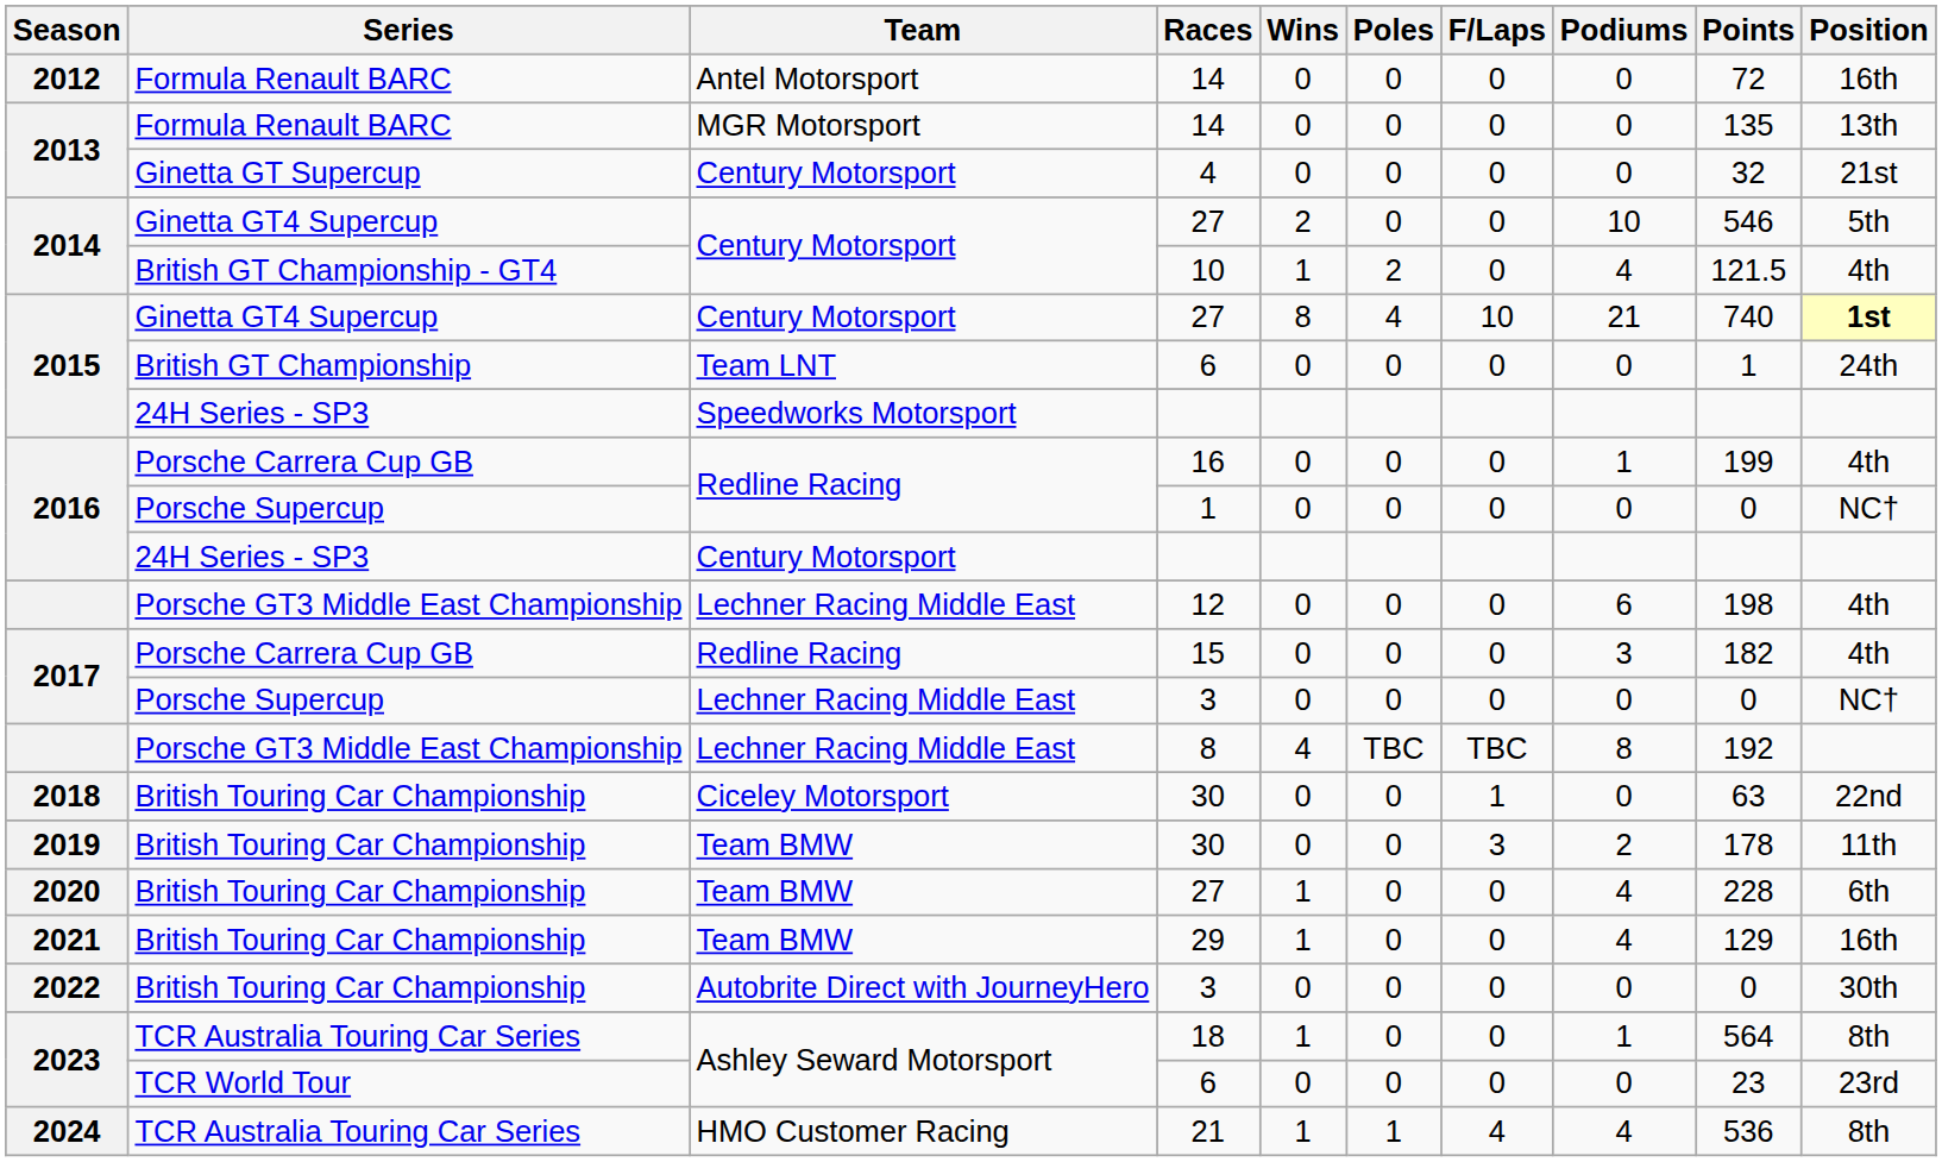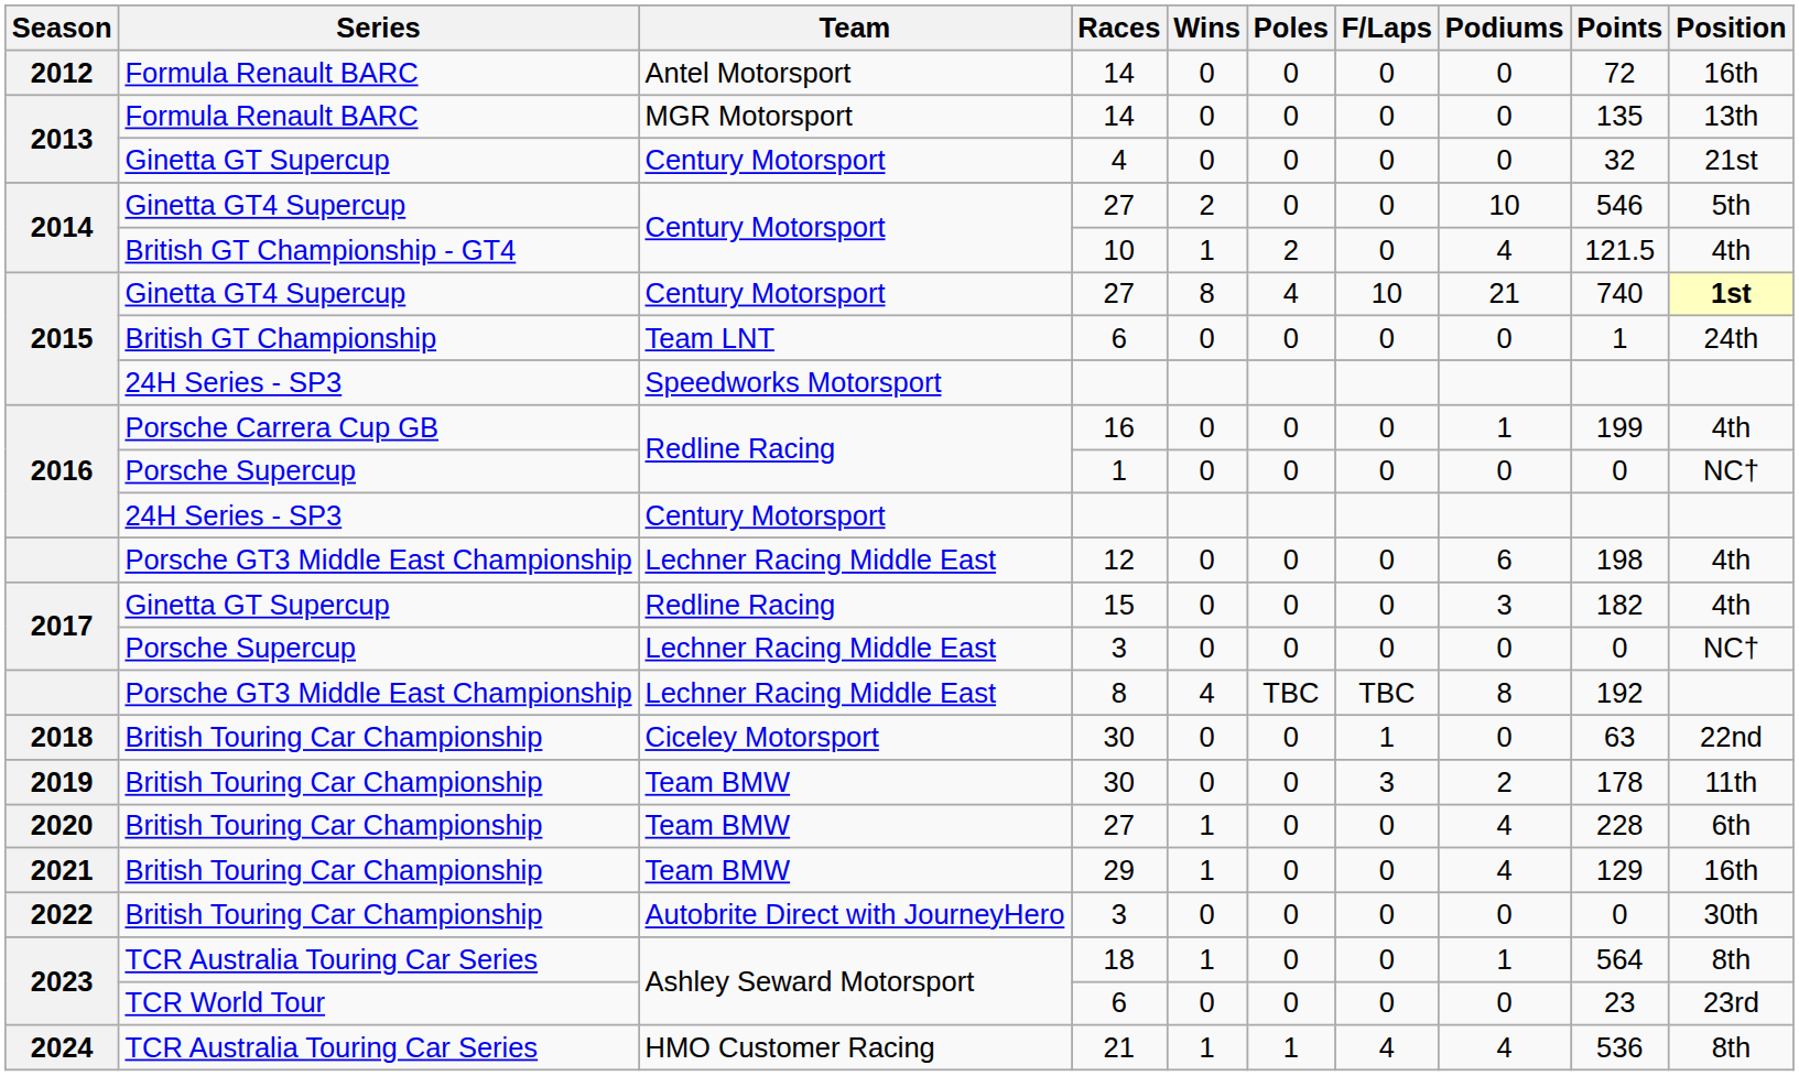 <table class="wikitable" style="font-size: 90%; text-align:center">
 <tr>
 <th>Season</th>
 <th>Series</th>
 <th>Team</th>
 <th>Races</th>
 <th>Wins</th>
 <th>Poles</th>
 <th>F/Laps</th>
 <th>Podiums</th>
 <th>Points</th>
 <th>Position</th>
 </tr>
 <tr>
 <th>2012</th>
 <td align=left><a href='#'>Formula Renault BARC</a></td>
 <td align=left>Antel Motorsport</td>
 <td>14</td>
 <td>0</td>
 <td>0</td>
 <td>0</td>
 <td>0</td>
 <td>72</td>
 <td>16th</td>
 </tr>
 <tr>
 <th rowspan=2>2013</th>
 <td align=left><a href='#'>Formula Renault BARC</a></td>
 <td align=left>MGR Motorsport</td>
 <td>14</td>
 <td>0</td>
 <td>0</td>
 <td>0</td>
 <td>0</td>
 <td>135</td>
 <td>13th</td>
 </tr>
 <tr>
 <td align=left><a href='#'>Ginetta GT Supercup</a></td>
 <td align=left><a href='#'>Century Motorsport</a></td>
 <td>4</td>
 <td>0</td>
 <td>0</td>
 <td>0</td>
 <td>0</td>
 <td>32</td>
 <td>21st</td>
 </tr>
 <tr>
 <th rowspan=2>2014</th>
 <td align=left><a href='#'>Ginetta GT4 Supercup</a></td>
 <td align=left rowspan=2><a href='#'>Century Motorsport</a></td>
 <td>27</td>
 <td>2</td>
 <td>0</td>
 <td>0</td>
 <td>10</td>
 <td>546</td>
 <td>5th</td>
 </tr>
 <tr>
 <td align=left><a href='#'>British GT Championship - GT4</a></td>
 <td>10</td>
 <td>1</td>
 <td>2</td>
 <td>0</td>
 <td>4</td>
 <td>121.5</td>
 <td>4th</td>
 </tr>
 <tr>
 <th rowspan="3">2015</th>
 <td align=left><a href='#'>Ginetta GT4 Supercup</a></td>
 <td align=left><a href='#'>Century Motorsport</a></td>
 <td>27</td>
 <td>8</td>
 <td>4</td>
 <td>10</td>
 <td>21</td>
 <td>740</td>
 <th style="background: #ffffbf">1st</th>
 </tr>
 <tr>
 <td align=left><a href='#'>British GT Championship</a></td>
 <td align=left><a href='#'>Team LNT</a></td>
 <td>6</td>
 <td>0</td>
 <td>0</td>
 <td>0</td>
 <td>0</td>
 <td>1</td>
 <td>24th</td>
 </tr>
 <tr>
 <td align=left><a href='#'>24H Series - SP3</a></td>
 <td align=left><a href='#'>Speedworks Motorsport</a></td>
 <td></td>
 <td></td>
 <td></td>
 <td></td>
 <td></td>
 <td></td>
 <td></td>
 </tr>
 <tr>
 <th rowspan="3">2016</th>
 <td align=left><a href='#'>Porsche Carrera Cup GB</a></td>
 <td align=left rowspan=2><a href='#'>Redline Racing</a></td>
 <td>16</td>
 <td>0</td>
 <td>0</td>
 <td>0</td>
 <td>1</td>
 <td>199</td>
 <td>4th</td>
 </tr>
 <tr>
 <td align=left><a href='#'>Porsche Supercup</a></td>
 <td>1</td>
 <td>0</td>
 <td>0</td>
 <td>0</td>
 <td>0</td>
 <td>0</td>
 <td>NC†</td>
 </tr>
 <tr>
 <td align=left><a href='#'>24H Series - SP3</a></td>
 <td align=left><a href='#'>Century Motorsport</a></td>
 <td></td>
 <td></td>
 <td></td>
 <td></td>
 <td></td>
 <td></td>
 <td></td>
 </tr>
 <tr>
 <th></th>
 <td align=left><a href='#'>Porsche GT3 Middle East Championship</a></td>
 <td align=left><a href='#'>Lechner Racing Middle East</a></td>
 <td>12</td>
 <td>0</td>
 <td>0</td>
 <td>0</td>
 <td>6</td>
 <td>198</td>
 <td>4th</td>
 </tr>
 <tr>
 <th rowspan=2>2017</th>
-<td align=left><a href='#'>Porsche Carrera Cup GB</a></td>
+<td align=left><a href='#'>Ginetta GT Supercup</a></td>
 <td align=left><a href='#'>Redline Racing</a></td>
 <td>15</td>
 <td>0</td>
 <td>0</td>
 <td>0</td>
 <td>3</td>
 <td>182</td>
 <td>4th</td>
 </tr>
 <tr>
 <td align=left><a href='#'>Porsche Supercup</a></td>
 <td align=left><a href='#'>Lechner Racing Middle East</a></td>
 <td>3</td>
 <td>0</td>
 <td>0</td>
 <td>0</td>
 <td>0</td>
 <td>0</td>
 <td>NC†</td>
 </tr>
 <tr>
 <th></th>
 <td align=left><a href='#'>Porsche GT3 Middle East Championship</a></td>
 <td align=left><a href='#'>Lechner Racing Middle East</a></td>
 <td>8</td>
 <td>4</td>
 <td>TBC</td>
 <td>TBC</td>
 <td>8</td>
 <td>192</td>
 <td></td>
 </tr>
 <tr>
 <th>2018</th>
 <td align=left><a href='#'>British Touring Car Championship</a></td>
 <td align=left><a href='#'>Ciceley Motorsport</a></td>
 <td>30</td>
 <td>0</td>
 <td>0</td>
 <td>1</td>
 <td>0</td>
 <td>63</td>
 <td>22nd</td>
 </tr>
 <tr>
 <th>2019</th>
 <td align=left><a href='#'>British Touring Car Championship</a></td>
 <td align=left><a href='#'>Team BMW</a></td>
 <td>30</td>
 <td>0</td>
 <td>0</td>
 <td>3</td>
 <td>2</td>
 <td>178</td>
 <td>11th</td>
 </tr>
 <tr>
 <th>2020</th>
 <td align=left><a href='#'>British Touring Car Championship</a></td>
 <td align=left><a href='#'>Team BMW</a></td>
 <td>27</td>
 <td>1</td>
 <td>0</td>
 <td>0</td>
 <td>4</td>
 <td>228</td>
 <td>6th</td>
 </tr>
 <tr>
 <th>2021</th>
 <td align=left><a href='#'>British Touring Car Championship</a></td>
 <td align=left><a href='#'>Team BMW</a></td>
 <td>29</td>
 <td>1</td>
 <td>0</td>
 <td>0</td>
 <td>4</td>
 <td>129</td>
 <td>16th</td>
 </tr>
 <tr>
 <th>2022</th>
 <td align=left><a href='#'>British Touring Car Championship</a></td>
 <td align=left><a href='#'>Autobrite Direct with JourneyHero</a></td>
 <td>3</td>
 <td>0</td>
 <td>0</td>
 <td>0</td>
 <td>0</td>
 <td>0</td>
 <td>30th</td>
 </tr>
 <tr>
 <th rowspan=2>2023</th>
 <td align=left><a href='#'>TCR Australia Touring Car Series</a></td>
 <td align=left rowspan=2>Ashley Seward Motorsport</td>
 <td>18</td>
 <td>1</td>
 <td>0</td>
 <td>0</td>
 <td>1</td>
 <td>564</td>
 <td>8th</td>
 </tr>
 <tr>
 <td align=left><a href='#'>TCR World Tour</a></td>
 <td>6</td>
 <td>0</td>
 <td>0</td>
 <td>0</td>
 <td>0</td>
 <td>23</td>
 <td>23rd</td>
 </tr>
 <tr>
 <th>2024</th>
 <td align=left><a href='#'>TCR Australia Touring Car Series</a></td>
 <td align=left>HMO Customer Racing</td>
 <td>21</td>
 <td>1</td>
 <td>1</td>
 <td>4</td>
 <td>4</td>
 <td>536</td>
 <td>8th</td>
 </tr>
 </table>
